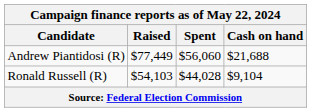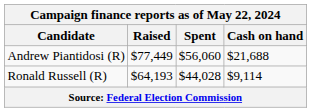 <table class="wikitable sortable">
 <tr>
 <th colspan=4>Campaign finance reports as of May 22, 2024</th>
 </tr>
 <tr style="text-align:center;">
 <th>Candidate</th>
 <th>Raised</th>
 <th>Spent</th>
 <th>Cash on hand</th>
 </tr>
 <tr>
 <td>Andrew Piantidosi (R)</td>
 <td>$77,449</td>
 <td>$56,060</td>
 <td>$21,688</td>
 </tr>
 <tr>
 <td>Ronald Russell (R)</td>
-<td>$54,103</td>
+<td>$64,193</td>
 <td>$44,028</td>
-<td>$9,104</td>
+<td>$9,114</td>
 </tr>
 <tr>
 <th colspan="4"><small>Source: <a href='#'>Federal Election Commission</a></small></th>
 </tr>
 </table>
